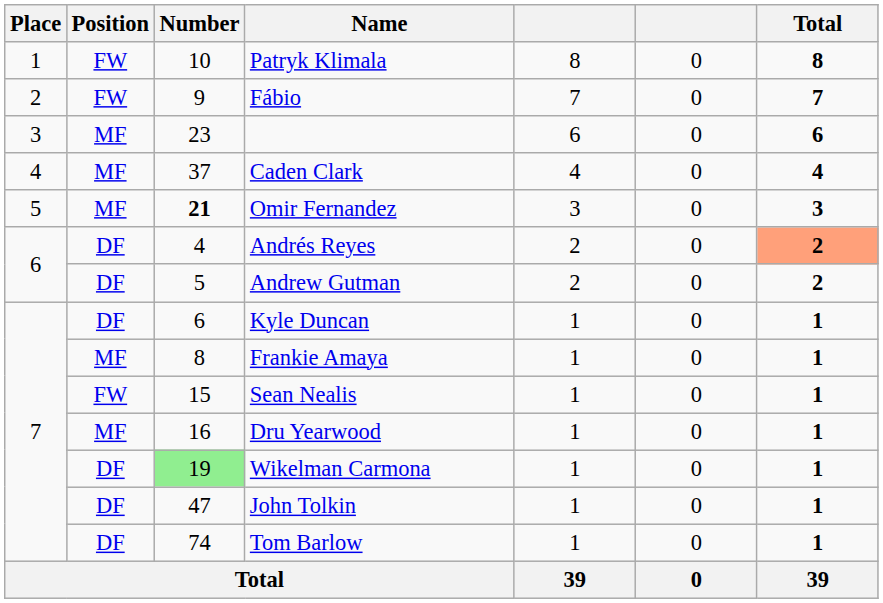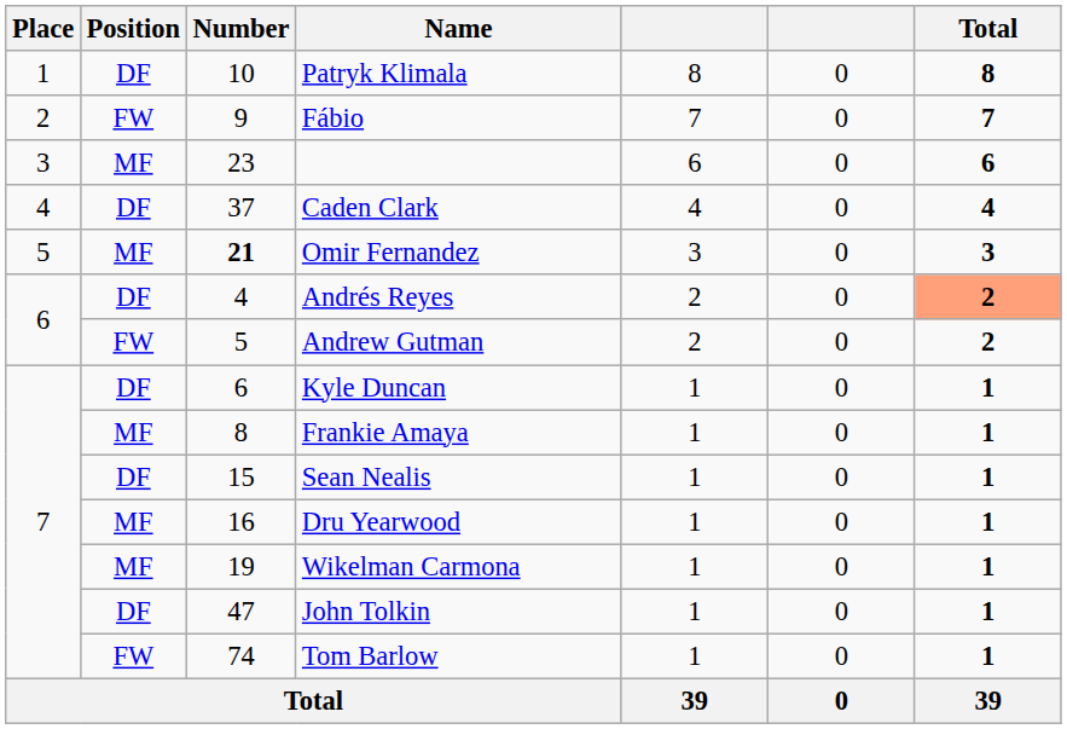 <table class="wikitable" style="font-size: 95%; text-align: center;">
 <tr>
 <th width=30>Place</th>
 <th width=30>Position</th>
 <th width=30>Number</th>
 <th width=175>Name</th>
 <th width=75></th>
 <th width=75></th>
 <th width=75>Total</th>
 </tr>
 <tr>
 <td>1</td>
-<td><a href='#'>FW</a></td>
+<td><a href='#'>DF</a></td>
 <td>10</td>
 <td align="left"> <a href='#'>Patryk Klimala</a></td>
 <td>8</td>
 <td>0</td>
 <td><strong>8</strong></td>
 </tr>
 <tr>
 <td>2</td>
 <td><a href='#'>FW</a></td>
 <td>9</td>
 <td align="left"> <a href='#'>Fábio</a></td>
 <td>7</td>
 <td>0</td>
 <td><strong>7</strong></td>
 </tr>
 <tr>
 <td>3</td>
 <td><a href='#'>MF</a></td>
 <td>23</td>
 <td align="left"></td>
 <td>6</td>
 <td>0</td>
 <td><strong>6</strong></td>
 </tr>
 <tr>
 <td>4</td>
-<td><a href='#'>MF</a></td>
+<td><a href='#'>DF</a></td>
 <td>37</td>
 <td align="left"> <a href='#'>Caden Clark</a></td>
 <td>4</td>
 <td>0</td>
 <td><strong>4</strong></td>
 </tr>
 <tr>
 <td>5</td>
 <td><a href='#'>MF</a></td>
 <td><strong>21</strong></td>
 <td align="left"> <a href='#'>Omir Fernandez</a></td>
 <td>3</td>
 <td>0</td>
 <td><strong>3</strong></td>
 </tr>
 <tr>
 <td rowspan="2">6</td>
 <td><a href='#'>DF</a></td>
 <td>4</td>
 <td align="left"> <a href='#'>Andrés Reyes</a></td>
 <td>2</td>
 <td>0</td>
 <td style="background: lightsalmon;"><strong>2</strong></td>
 </tr>
 <tr>
-<td><a href='#'>DF</a></td>
+<td><a href='#'>FW</a></td>
 <td>5</td>
 <td align="left"> <a href='#'>Andrew Gutman</a></td>
 <td>2</td>
 <td>0</td>
 <td><strong>2</strong></td>
 </tr>
 <tr>
 <td rowspan="7">7</td>
 <td><a href='#'>DF</a></td>
 <td>6</td>
 <td align="left"> <a href='#'>Kyle Duncan</a></td>
 <td>1</td>
 <td>0</td>
 <td><strong>1</strong></td>
 </tr>
 <tr>
 <td><a href='#'>MF</a></td>
 <td>8</td>
 <td align="left"> <a href='#'>Frankie Amaya</a></td>
 <td>1</td>
 <td>0</td>
 <td><strong>1</strong></td>
 </tr>
 <tr>
-<td><a href='#'>FW</a></td>
+<td><a href='#'>DF</a></td>
 <td>15</td>
 <td align="left"> <a href='#'>Sean Nealis</a></td>
 <td>1</td>
 <td>0</td>
 <td><strong>1</strong></td>
 </tr>
 <tr>
 <td><a href='#'>MF</a></td>
 <td>16</td>
 <td align="left"> <a href='#'>Dru Yearwood</a></td>
 <td>1</td>
 <td>0</td>
 <td><strong>1</strong></td>
 </tr>
 <tr>
-<td><a href='#'>DF</a></td>
-<td style="background: lightgreen;">19</td>
+<td><a href='#'>MF</a></td>
+<td>19</td>
 <td align="left"> <a href='#'>Wikelman Carmona</a></td>
 <td>1</td>
 <td>0</td>
 <td><strong>1</strong></td>
 </tr>
 <tr>
 <td><a href='#'>DF</a></td>
 <td>47</td>
 <td align="left"> <a href='#'>John Tolkin</a></td>
 <td>1</td>
 <td>0</td>
 <td><strong>1</strong></td>
 </tr>
 <tr>
-<td><a href='#'>DF</a></td>
+<td><a href='#'>FW</a></td>
 <td>74</td>
 <td align="left"> <a href='#'>Tom Barlow</a></td>
 <td>1</td>
 <td>0</td>
 <td><strong>1</strong></td>
 </tr>
 <tr>
 <th colspan="4">Total</th>
 <th>39</th>
 <th>0</th>
 <th>39</th>
 </tr>
 </table>
